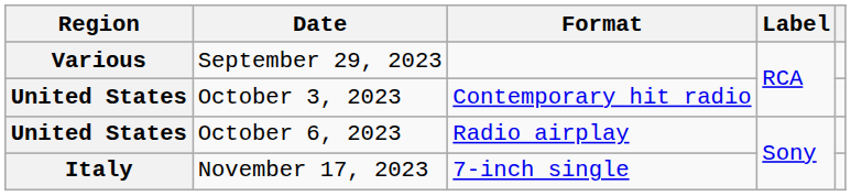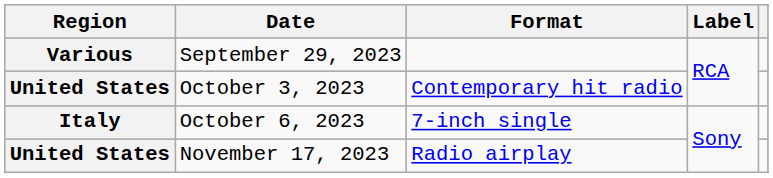 <table class="wikitable plainrowheaders">
 <tr>
 <th scope="col">Region</th>
 <th scope="col">Date</th>
 <th scope="col">Format</th>
 <th scope="col">Label</th>
 <th scope="col"></th>
 </tr>
 <tr>
 <th scope="row">Various</th>
 <td>September 29, 2023</td>
 <td></td>
 <td rowspan="2"><a href='#'>RCA</a></td>
 <td style="text-align:center"></td>
 </tr>
 <tr>
 <th scope="row">United States</th>
 <td>October 3, 2023</td>
 <td><a href='#'>Contemporary hit radio</a></td>
 <td style="text-align:center;"></td>
 </tr>
 <tr>
-<th scope="row">United States</th>
+<th scope="row">Italy</th>
 <td>October 6, 2023</td>
-<td><a href='#'>Radio airplay</a></td>
+<td><a href='#'>7-inch single</a></td>
 <td rowspan="2"><a href='#'>Sony</a></td>
 <td style="text-align:center"></td>
 </tr>
 <tr>
-<th scope="row">Italy</th>
+<th scope="row">United States</th>
 <td>November 17, 2023</td>
-<td><a href='#'>7-inch single</a></td>
+<td><a href='#'>Radio airplay</a></td>
 <td style="text-align:center"></td>
 </tr>
 </table>
